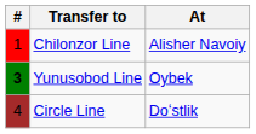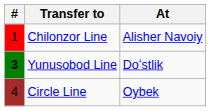 <table class="wikitable" style="border-collapse: collapse; text-align: left;">
 <tr>
 <th>#</th>
 <th>Transfer to</th>
 <th>At</th>
 </tr>
 <tr>
 <td style="background: red; padding:.5em;">1</td>
 <td style="text-align: left;"><a href='#'>Chilonzor Line</a></td>
 <td><a href='#'>Alisher Navoiy</a></td>
 </tr>
 <tr>
 <td style="background: green;padding:.5em;"><strong>3</strong></td>
 <td style="text-align: left;"><a href='#'>Yunusobod Line</a></td>
-<td><a href='#'>Oybek</a></td>
+<td><a href='#'>Doʻstlik</a></td>
 </tr>
 <tr>
 <td style="background: brown;padding:.5em;">4</td>
 <td style="text-align: left;"><a href='#'>Circle Line</a></td>
-<td><a href='#'>Doʻstlik</a></td>
+<td><a href='#'>Oybek</a></td>
 </tr>
 </table>
